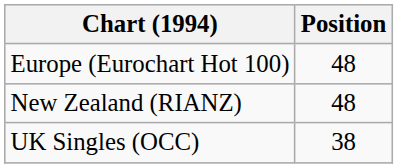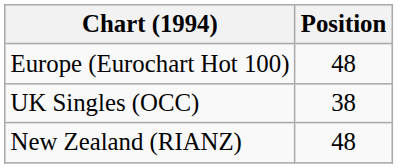 <table class="wikitable sortable">
 <tr>
 <th>Chart (1994)</th>
 <th>Position</th>
 </tr>
 <tr>
 <td align="left">Europe (Eurochart Hot 100)</td>
 <td align="center">48</td>
 </tr>
 <tr>
+<td align="left">UK Singles (OCC)</td>
+<td align="center">38</td>
+</tr>
+<tr>
 <td align="left">New Zealand (RIANZ)</td>
 <td align="center">48</td>
 </tr>
-<tr>
-<td align="left">UK Singles (OCC)</td>
-<td align="center">38</td>
-</tr>
 </table>
